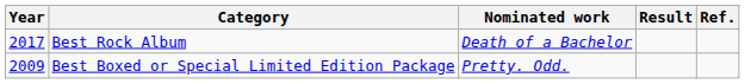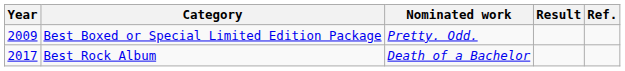 <table class="wikitable">
 <tr>
 <th>Year</th>
 <th>Category</th>
 <th>Nominated work</th>
 <th>Result</th>
 <th>Ref.</th>
 </tr>
 <tr>
+<td><a href='#'>2009</a></td>
+<td><a href='#'>Best Boxed or Special Limited Edition Package</a></td>
+<td><em><a href='#'>Pretty. Odd.</a></em></td>
+<td></td>
+<td></td>
+</tr>
+<tr>
 <td><a href='#'>2017</a></td>
 <td><a href='#'>Best Rock Album</a></td>
 <td><em><a href='#'>Death of a Bachelor</a></em></td>
 <td></td>
 <td></td>
 </tr>
-<tr>
-<td><a href='#'>2009</a></td>
-<td><a href='#'>Best Boxed or Special Limited Edition Package</a></td>
-<td><em><a href='#'>Pretty. Odd.</a></em></td>
-<td></td>
-<td></td>
-</tr>
 </table>
